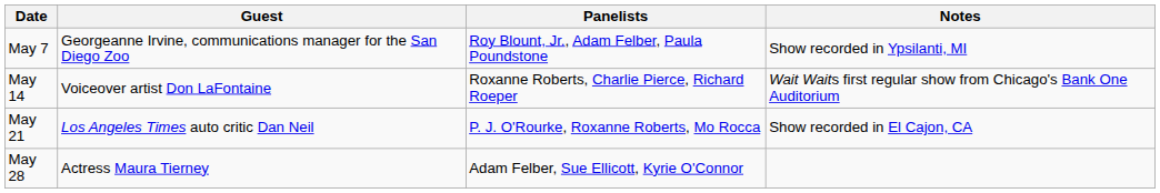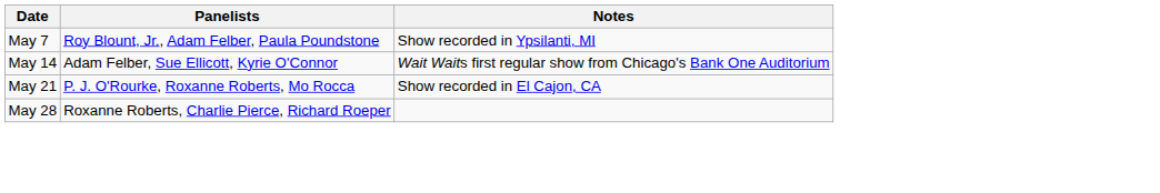 <table class="wikitable">
 <tr>
 <th>Date</th>
-<th>Guest</th>
 <th>Panelists</th>
 <th>Notes</th>
 </tr>
 <tr>
 <td>May 7</td>
-<td>Georgeanne Irvine, communications manager for the <a href='#'>San Diego Zoo</a></td>
 <td><a href='#'>Roy Blount, Jr.</a>, <a href='#'>Adam Felber</a>, <a href='#'>Paula Poundstone</a></td>
 <td>Show recorded in <a href='#'>Ypsilanti, MI</a> </td>
 </tr>
 <tr>
 <td>May 14</td>
-<td>Voiceover artist <a href='#'>Don LaFontaine</a></td>
-<td>Roxanne Roberts, <a href='#'>Charlie Pierce</a>, <a href='#'>Richard Roeper</a></td>
+<td>Adam Felber, <a href='#'>Sue Ellicott</a>, <a href='#'>Kyrie O'Connor</a></td>
 <td><em>Wait Wait</em>s first regular show from Chicago's <a href='#'>Bank One Auditorium</a></td>
 </tr>
 <tr>
 <td>May 21</td>
-<td><em><a href='#'>Los Angeles Times</a></em> auto critic <a href='#'>Dan Neil</a></td>
 <td><a href='#'>P. J. O'Rourke</a>, <a href='#'>Roxanne Roberts</a>, <a href='#'>Mo Rocca</a></td>
 <td>Show recorded in <a href='#'>El Cajon, CA</a> </td>
 </tr>
 <tr>
 <td>May 28</td>
-<td>Actress <a href='#'>Maura Tierney</a></td>
-<td>Adam Felber, <a href='#'>Sue Ellicott</a>, <a href='#'>Kyrie O'Connor</a></td>
+<td>Roxanne Roberts, <a href='#'>Charlie Pierce</a>, <a href='#'>Richard Roeper</a></td>
 <td></td>
 </tr>
 </table>
